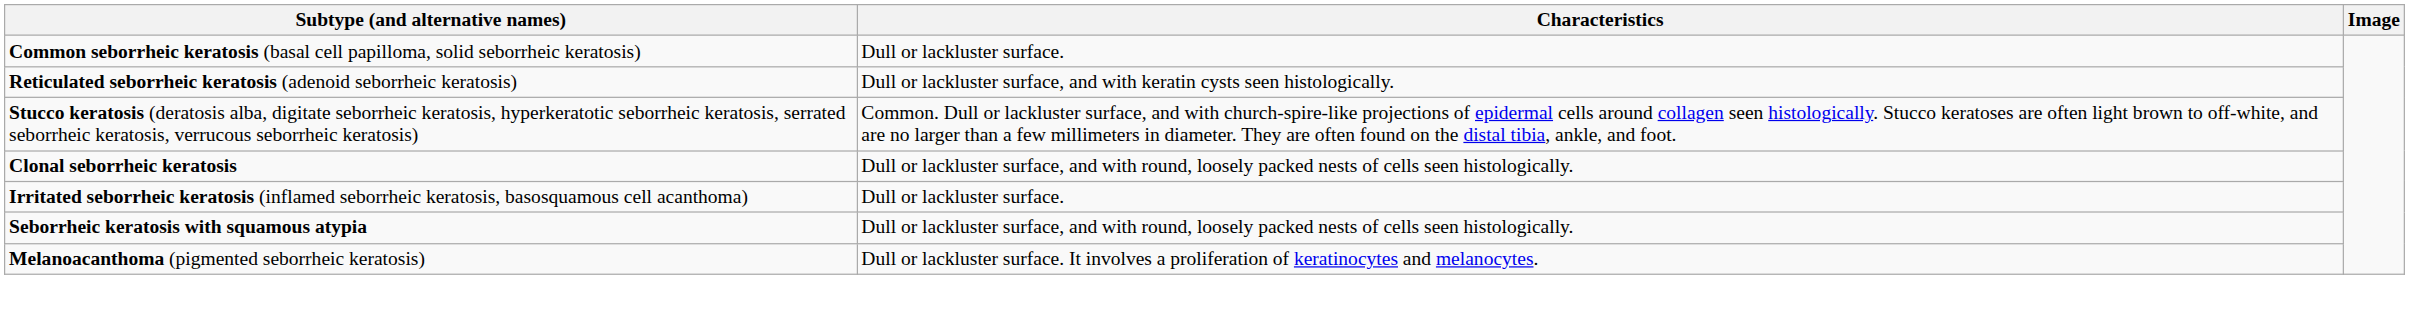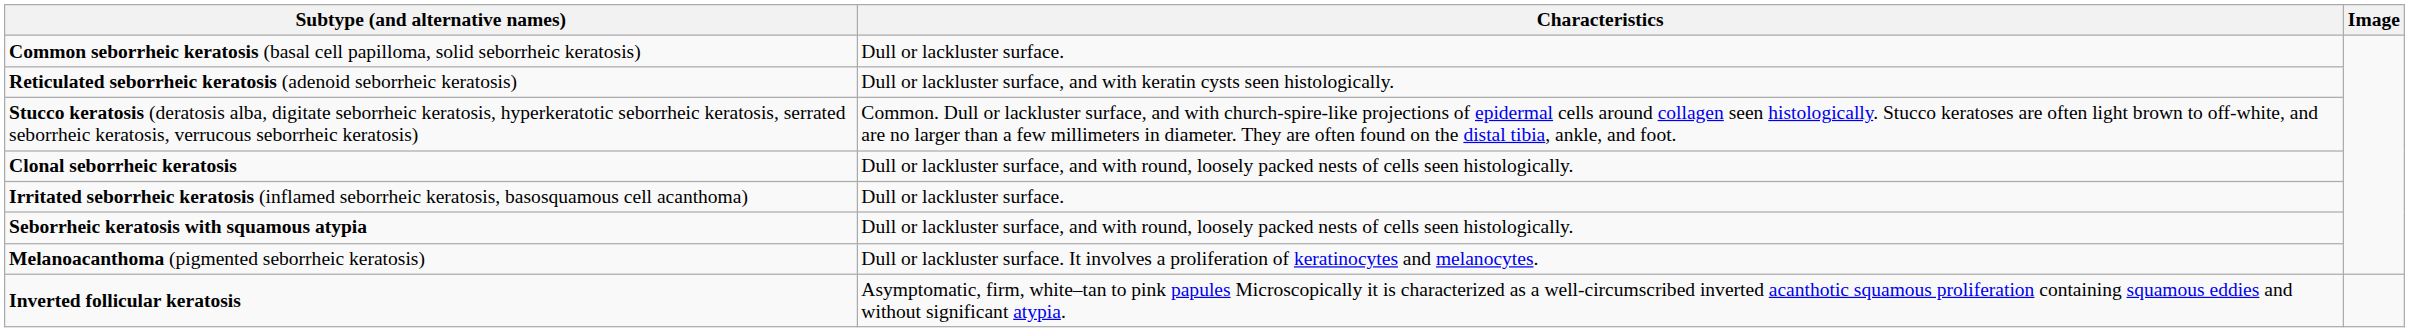 <table class="wikitable">
 <tr>
 <th>Subtype (and alternative names)</th>
 <th>Characteristics</th>
 <th>Image</th>
 </tr>
 <tr>
 <td><strong>Common seborrheic keratosis</strong> (basal cell papilloma, solid seborrheic keratosis)</td>
 <td>Dull or lackluster surface.</td>
 </tr>
 <tr>
 <td><strong>Reticulated seborrheic keratosis</strong> (adenoid seborrheic keratosis)</td>
 <td>Dull or lackluster surface, and with keratin cysts seen histologically.</td>
 </tr>
 <tr>
 <td><strong>Stucco keratosis</strong> (deratosis alba, digitate seborrheic keratosis, hyperkeratotic seborrheic keratosis, serrated seborrheic keratosis, verrucous seborrheic keratosis)</td>
 <td>Common. Dull or lackluster surface, and with church-spire-like projections of <a href='#'>epidermal</a> cells around <a href='#'>collagen</a> seen <a href='#'>histologically</a>. Stucco keratoses are often light brown to off-white, and are no larger than a few millimeters in diameter. They are often found on the <a href='#'>distal tibia</a>, ankle, and foot.</td>
 </tr>
 <tr>
 <td><strong>Clonal seborrheic keratosis</strong></td>
 <td>Dull or lackluster surface, and with round, loosely packed nests of cells seen histologically.</td>
 </tr>
 <tr>
 <td><strong>Irritated seborrheic keratosis</strong> (inflamed seborrheic keratosis, basosquamous cell acanthoma)</td>
 <td>Dull or lackluster surface.</td>
 </tr>
 <tr>
 <td><strong>Seborrheic keratosis with squamous atypia</strong></td>
 <td>Dull or lackluster surface, and with round, loosely packed nests of cells seen histologically.</td>
 </tr>
 <tr>
 <td><strong>Melanoacanthoma</strong> (pigmented seborrheic keratosis)</td>
 <td>Dull or lackluster surface. It involves a proliferation of <a href='#'>keratinocytes</a> and <a href='#'>melanocytes</a>.</td>
 </tr>
+<tr>
+<td><strong>Inverted follicular keratosis</strong></td>
+<td>Asymptomatic, firm, white–tan to pink <a href='#'>papules</a> Microscopically it is characterized as a well-circumscribed inverted <a href='#'>acanthotic squamous proliferation</a> containing <a href='#'>squamous eddies</a> and without significant <a href='#'>atypia</a>.</td>
+<td></td>
+</tr>
 </table>
